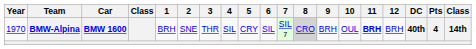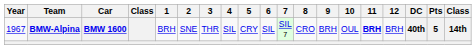 <table class="wikitable" style="text-align:center; font-size:85%">
 <tr>
 <th>Year</th>
 <th>Team</th>
 <th>Car</th>
 <th>Class</th>
 <th>1</th>
 <th>2</th>
 <th>3</th>
 <th>4</th>
 <th>5</th>
 <th>6</th>
 <th>7</th>
 <th>8</th>
 <th>9</th>
 <th>10</th>
 <th>11</th>
 <th>12</th>
 <th>DC</th>
 <th>Pts</th>
 <th>Class</th>
 </tr>
 <tr>
-<td><a href='#'>1970</a></td>
+<td><a href='#'>1967</a></td>
 <th><a href='#'>BMW-Alpina</a></th>
 <th><a href='#'>BMW 1600</a></th>
 <th><span></span></th>
 <td><a href='#'>BRH</a></td>
 <td><a href='#'>SNE</a></td>
 <td><a href='#'>THR</a></td>
 <td><a href='#'>SIL</a></td>
 <td><a href='#'>CRY</a></td>
 <td><a href='#'>SIL</a></td>
 <td style="background:#DFFFDF;"><a href='#'>SIL</a><br><small>7</small></td>
-<td style="background: lightgrey;"><a href='#'>CRO</a></td>
+<td><a href='#'>CRO</a></td>
 <td><a href='#'>BRH</a></td>
 <td><a href='#'>OUL</a></td>
 <td><strong><a href='#'>BRH</a></strong></td>
 <td><a href='#'>BRH</a></td>
 <th>40th</th>
-<th>4</th>
+<th>5</th>
 <th>14th</th>
 </tr>
 <tr>
 <th colspan="19"></th>
 </tr>
 </table>
